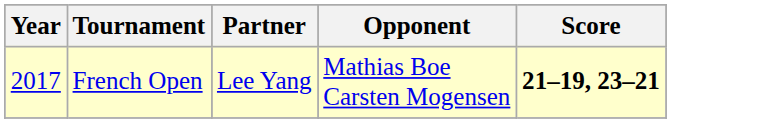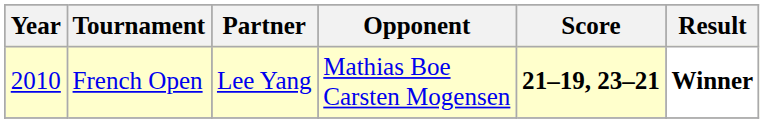 <table class="sortable wikitable" style="font-size: 90%;">
 <tr>
 <th>Year</th>
 <th>Tournament</th>
 <th>Partner</th>
 <th>Opponent</th>
 <th>Score</th>
+<th>Result</th>
 </tr>
 <tr style="background:#FFFFCC">
-<td align="center"><a href='#'>2017</a></td>
+<td align="center"><a href='#'>2010</a></td>
 <td align="left"><a href='#'>French Open</a></td>
 <td align="left"> <a href='#'>Lee Yang</a></td>
 <td align="left"> <a href='#'>Mathias Boe</a><br> <a href='#'>Carsten Mogensen</a></td>
 <td align="left"><strong>21–19, 23–21</strong></td>
+<td style="text-align:left; background:white"> <strong>Winner</strong></td>
 </tr>
 </table>
